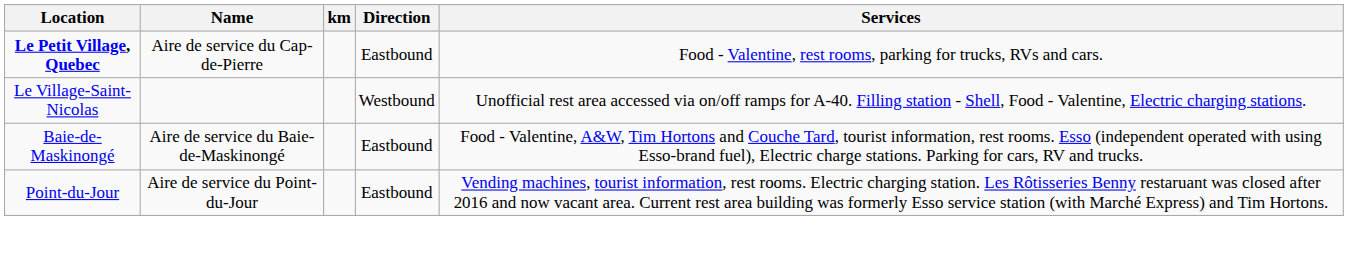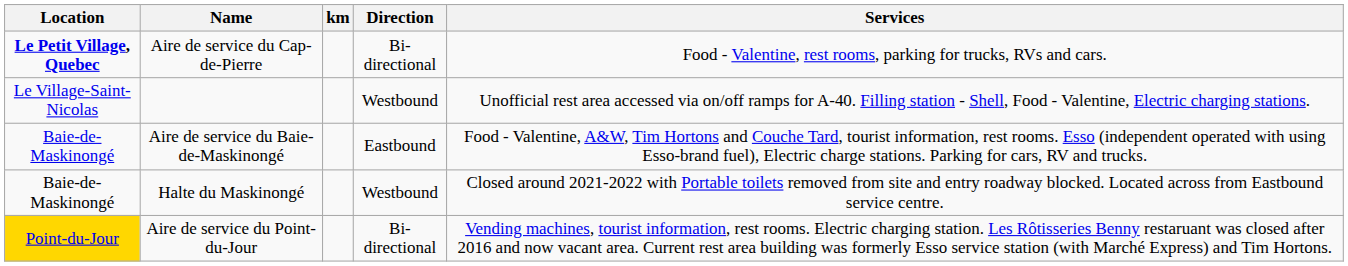 <table class="wikitable" width="100%" style="text-align: center">
 <tr>
 <th>Location</th>
 <th>Name</th>
 <th>km</th>
 <th>Direction</th>
 <th>Services</th>
 </tr>
 <tr>
 <td><strong><a href='#'>Le Petit Village</a>, <a href='#'>Quebec</a></strong></td>
 <td>Aire de service du Cap-de-Pierre</td>
 <td></td>
-<td>Eastbound</td>
+<td>Bi-directional</td>
 <td>Food - <a href='#'>Valentine</a>, <a href='#'>rest rooms</a>, parking for trucks, RVs and cars.</td>
 </tr>
 <tr>
 <td><a href='#'>Le Village-Saint-Nicolas</a></td>
 <td></td>
 <td></td>
 <td>Westbound</td>
 <td>Unofficial rest area accessed via on/off ramps for A-40. <a href='#'>Filling station</a> - <a href='#'>Shell</a>, Food - Valentine, <a href='#'>Electric charging stations</a>.</td>
 </tr>
 <tr>
 <td><a href='#'>Baie-de-Maskinongé</a></td>
 <td>Aire de service du Baie-de-Maskinongé</td>
 <td></td>
 <td>Eastbound</td>
 <td>Food - Valentine, <a href='#'>A&W</a>, <a href='#'>Tim Hortons</a> and <a href='#'>Couche Tard</a>, tourist information, rest rooms. <a href='#'>Esso</a> (independent operated with using Esso-brand fuel), Electric charge stations. Parking for cars, RV and trucks.</td>
 </tr>
 <tr>
-<td><a href='#'>Point-du-Jour</a></td>
+<td>Baie-de-Maskinongé</td>
+<td>Halte du Maskinongé</td>
+<td></td>
+<td>Westbound</td>
+<td>Closed around 2021-2022 with <a href='#'>Portable toilets</a> removed from site and entry roadway blocked. Located across from Eastbound service centre.</td>
+</tr>
+<tr>
+<td style="background: gold;"><a href='#'>Point-du-Jour</a></td>
 <td>Aire de service du Point-du-Jour</td>
 <td></td>
-<td>Eastbound</td>
+<td>Bi-directional</td>
 <td><a href='#'>Vending machines</a>, <a href='#'>tourist information</a>, rest rooms. Electric charging station. <a href='#'>Les Rôtisseries Benny</a> restaruant was closed after 2016 and now vacant area. Current rest area building was formerly Esso service station (with Marché Express) and Tim Hortons.</td>
 </tr>
 </table>
